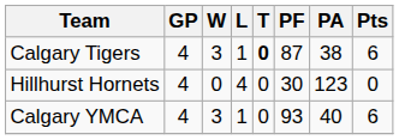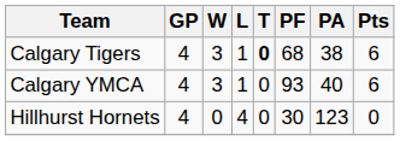 <table class="wikitable">
 <tr>
 <th>Team</th>
 <th>GP</th>
 <th>W</th>
 <th>L</th>
 <th>T</th>
 <th>PF</th>
 <th>PA</th>
 <th>Pts</th>
 </tr>
 <tr align="center">
 <td align="left">Calgary Tigers</td>
 <td>4</td>
 <td>3</td>
 <td>1</td>
 <td><strong>0</strong></td>
-<td>87</td>
+<td>68</td>
 <td>38</td>
+<td>6</td>
+</tr>
+<tr align="center">
+<td align="left">Calgary YMCA</td>
+<td>4</td>
+<td>3</td>
+<td>1</td>
+<td>0</td>
+<td>93</td>
+<td>40</td>
 <td>6</td>
 </tr>
 <tr align="center">
 <td align="left">Hillhurst Hornets</td>
 <td>4</td>
 <td>0</td>
 <td>4</td>
 <td>0</td>
 <td>30</td>
 <td>123</td>
 <td>0</td>
 </tr>
 <tr align="center">
-<td align="left">Calgary YMCA</td>
-<td>4</td>
-<td>3</td>
-<td>1</td>
-<td>0</td>
-<td>93</td>
-<td>40</td>
-<td>6</td>
-</tr>
-<tr align="center">
 </tr>
 </table>
